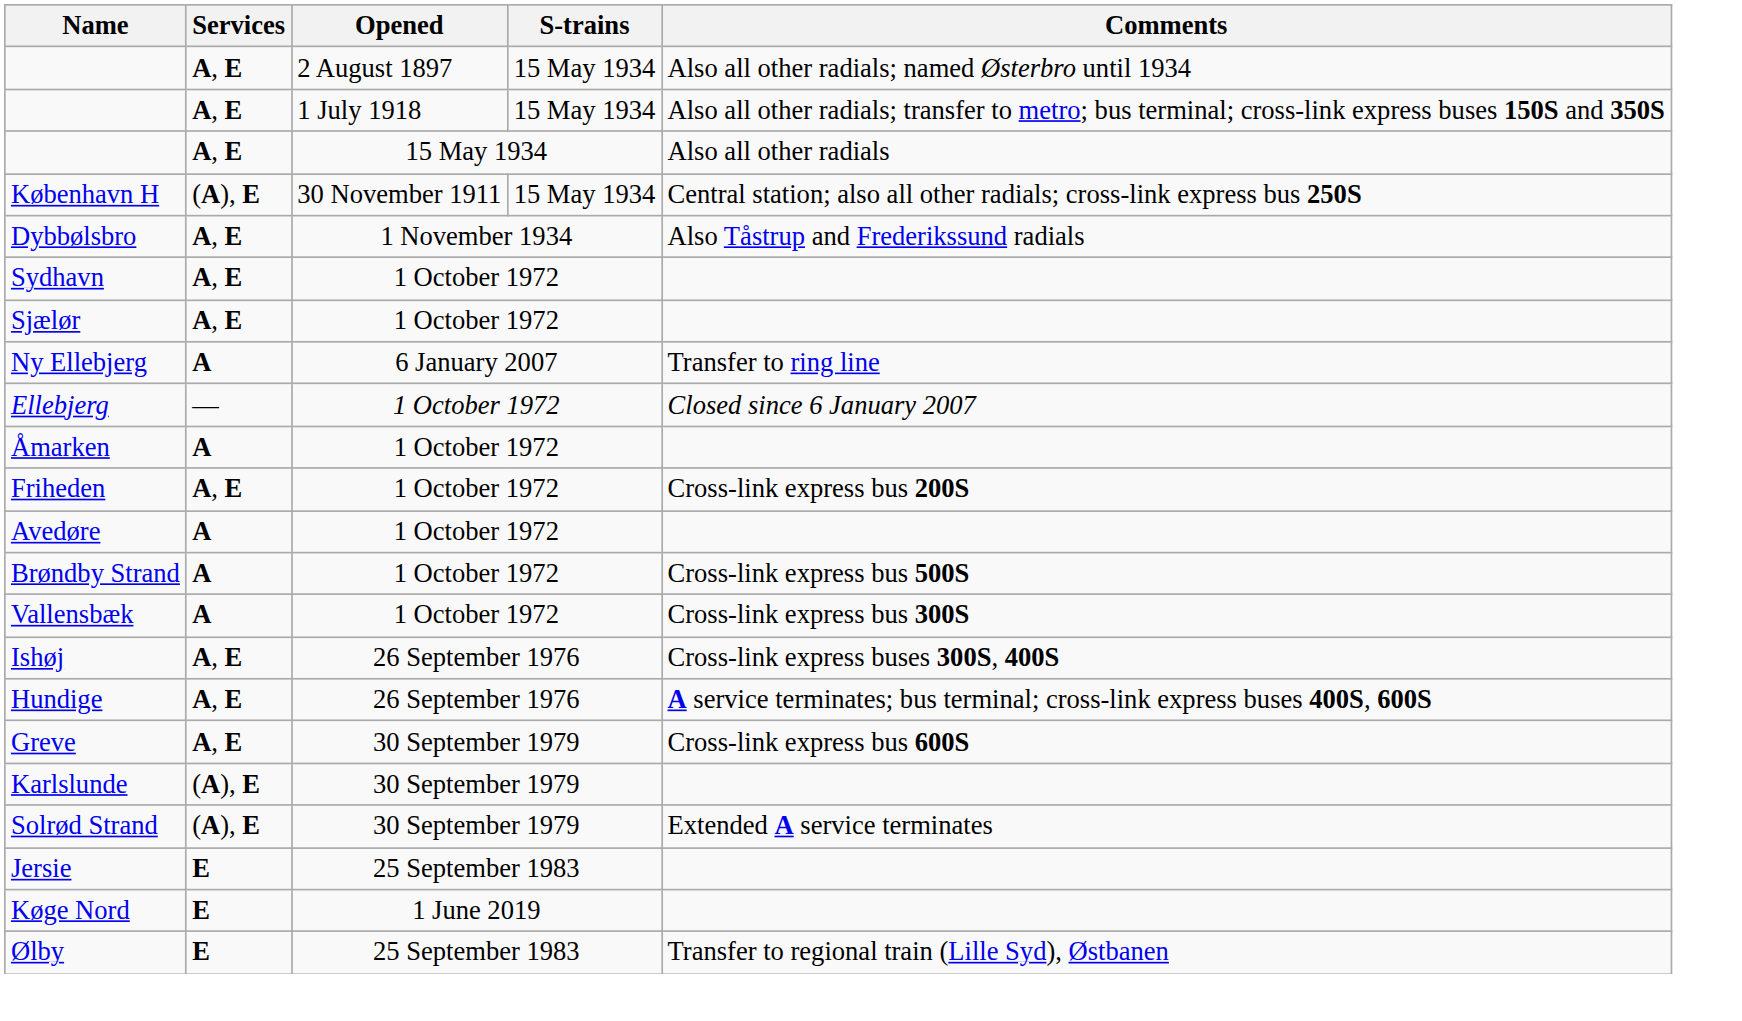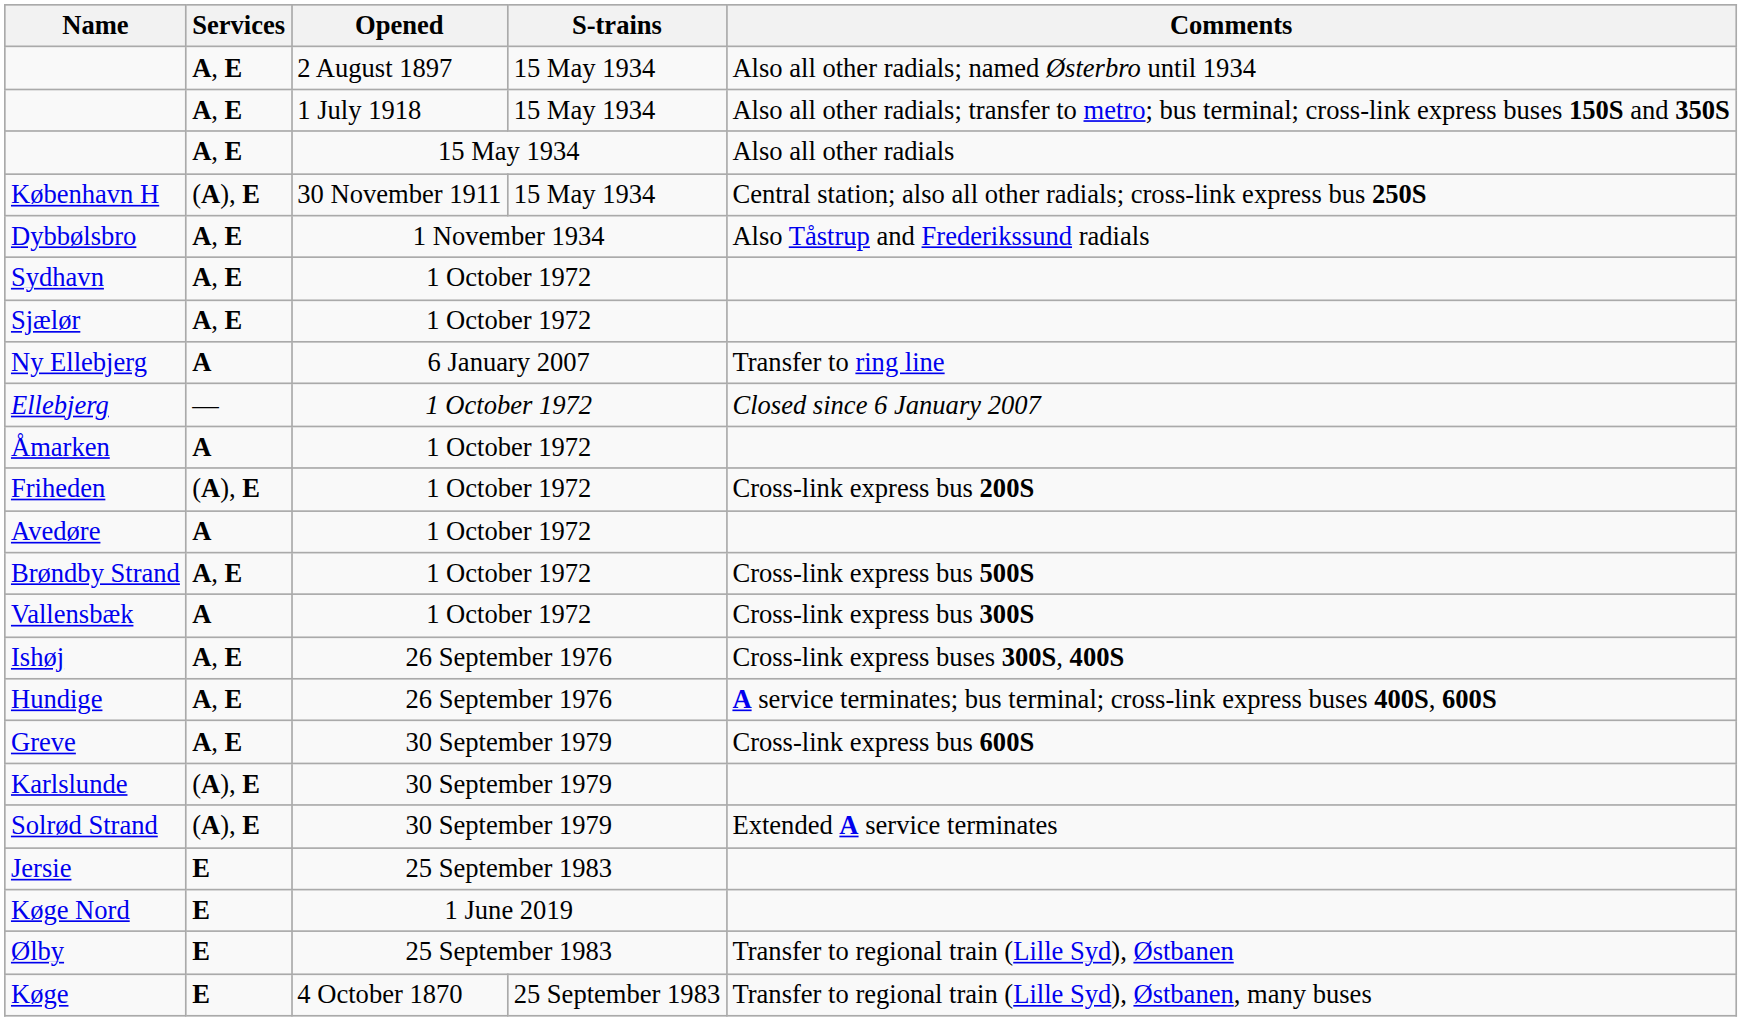 <table class="wikitable">
 <tr align=center>
 <th>Name</th>
 <th>Services</th>
 <th>Opened</th>
 <th>S-trains</th>
 <th>Comments</th>
 </tr>
 <tr>
 <td></td>
 <td><strong>A</strong>, <strong>E</strong></td>
 <td>2 August 1897</td>
 <td>15 May 1934</td>
 <td>Also all other radials; named <em>Østerbro</em> until 1934</td>
 </tr>
 <tr>
 <td></td>
 <td><strong>A</strong>, <strong>E</strong></td>
 <td>1 July 1918</td>
 <td>15 May 1934</td>
 <td>Also all other radials; transfer to <a href='#'>metro</a>; bus terminal; cross-link express buses <strong>150S</strong> and <strong>350S</strong></td>
 </tr>
 <tr>
 <td></td>
 <td><strong>A</strong>, <strong>E</strong></td>
 <td colspan=2 align=center>15 May 1934</td>
 <td>Also all other radials</td>
 </tr>
 <tr>
 <td><a href='#'>København H</a></td>
 <td>(<strong>A</strong>), <strong>E</strong></td>
 <td>30 November 1911</td>
 <td>15 May 1934</td>
 <td>Central station; also all other radials; cross-link express bus <strong>250S</strong></td>
 </tr>
 <tr>
 <td><a href='#'>Dybbølsbro</a></td>
 <td><strong>A</strong>, <strong>E</strong></td>
 <td align=center colspan=2>1 November 1934</td>
 <td>Also <a href='#'>Tåstrup</a> and <a href='#'>Frederikssund</a> radials</td>
 </tr>
 <tr>
 <td><a href='#'>Sydhavn</a></td>
 <td><strong>A</strong>, <strong>E</strong></td>
 <td align=center colspan=2>1 October 1972</td>
 <td></td>
 </tr>
 <tr>
 <td><a href='#'>Sjælør</a></td>
 <td><strong>A</strong>, <strong>E</strong></td>
 <td align=center colspan=2>1 October 1972</td>
 <td></td>
 </tr>
 <tr>
 <td><a href='#'>Ny Ellebjerg</a></td>
 <td><strong>A</strong></td>
 <td align=center colspan=2>6 January 2007</td>
 <td>Transfer to <a href='#'>ring line</a></td>
 </tr>
 <tr>
 <td><em><a href='#'>Ellebjerg</a></em></td>
 <td>—</td>
 <td align=center colspan=2><em>1 October 1972</em></td>
 <td><em>Closed since 6 January 2007</em></td>
 </tr>
 <tr>
 <td><a href='#'>Åmarken</a></td>
 <td><strong>A</strong></td>
 <td align=center colspan=2>1 October 1972</td>
 <td></td>
 </tr>
 <tr>
 <td><a href='#'>Friheden</a></td>
-<td><strong>A</strong>, <strong>E</strong></td>
+<td>(<strong>A</strong>), <strong>E</strong></td>
 <td align=center colspan=2>1 October 1972</td>
 <td>Cross-link express bus <strong>200S</strong></td>
 </tr>
 <tr>
 <td><a href='#'>Avedøre</a></td>
 <td><strong>A</strong></td>
 <td align=center colspan=2>1 October 1972</td>
 <td></td>
 </tr>
 <tr>
 <td><a href='#'>Brøndby Strand</a></td>
-<td><strong>A</strong></td>
+<td><strong>A</strong>, <strong>E</strong></td>
 <td align=center colspan=2>1 October 1972</td>
 <td>Cross-link express bus <strong>500S</strong></td>
 </tr>
 <tr>
 <td><a href='#'>Vallensbæk</a></td>
 <td><strong>A</strong></td>
 <td align=center colspan=2>1 October 1972</td>
 <td>Cross-link express bus <strong>300S</strong></td>
 </tr>
 <tr>
 <td><a href='#'>Ishøj</a></td>
 <td><strong>A</strong>, <strong>E</strong></td>
 <td align=center colspan=2>26 September 1976</td>
 <td>Cross-link express buses <strong>300S</strong>, <strong>400S</strong></td>
 </tr>
 <tr>
 <td><a href='#'>Hundige</a></td>
 <td><strong>A</strong>, <strong>E</strong></td>
 <td align=center colspan=2>26 September 1976</td>
 <td><strong><a href='#'>A</a></strong> service terminates; bus terminal; cross-link express buses <strong>400S</strong>, <strong>600S</strong></td>
 </tr>
 <tr>
 <td><a href='#'>Greve</a></td>
 <td><strong>A</strong>, <strong>E</strong></td>
 <td align=center colspan=2>30 September 1979</td>
 <td>Cross-link express bus <strong>600S</strong></td>
 </tr>
 <tr>
 <td><a href='#'>Karlslunde</a></td>
 <td>(<strong>A</strong>), <strong>E</strong></td>
 <td align=center colspan=2>30 September 1979</td>
 <td></td>
 </tr>
 <tr>
 <td><a href='#'>Solrød Strand</a></td>
 <td>(<strong>A</strong>), <strong>E</strong></td>
 <td align=center colspan=2>30 September 1979</td>
 <td>Extended <strong><a href='#'>A</a></strong> service terminates</td>
 </tr>
 <tr>
 <td><a href='#'>Jersie</a></td>
 <td><strong>E</strong></td>
 <td align=center colspan=2>25 September 1983</td>
 <td></td>
 </tr>
 <tr>
 <td><a href='#'>Køge Nord</a></td>
 <td><strong>E</strong></td>
 <td align=center colspan=2>1 June 2019</td>
 </tr>
 <tr>
 <td><a href='#'>Ølby</a></td>
 <td><strong>E</strong></td>
 <td align=center colspan=2>25 September 1983</td>
 <td>Transfer to regional train (<a href='#'>Lille Syd</a>), <a href='#'>Østbanen</a></td>
 </tr>
+<tr>
+<td><a href='#'>Køge</a></td>
+<td><strong>E</strong></td>
+<td>4 October 1870</td>
+<td>25 September 1983</td>
+<td>Transfer to regional train (<a href='#'>Lille Syd</a>), <a href='#'>Østbanen</a>, many buses</td>
+</tr>
 </table>
